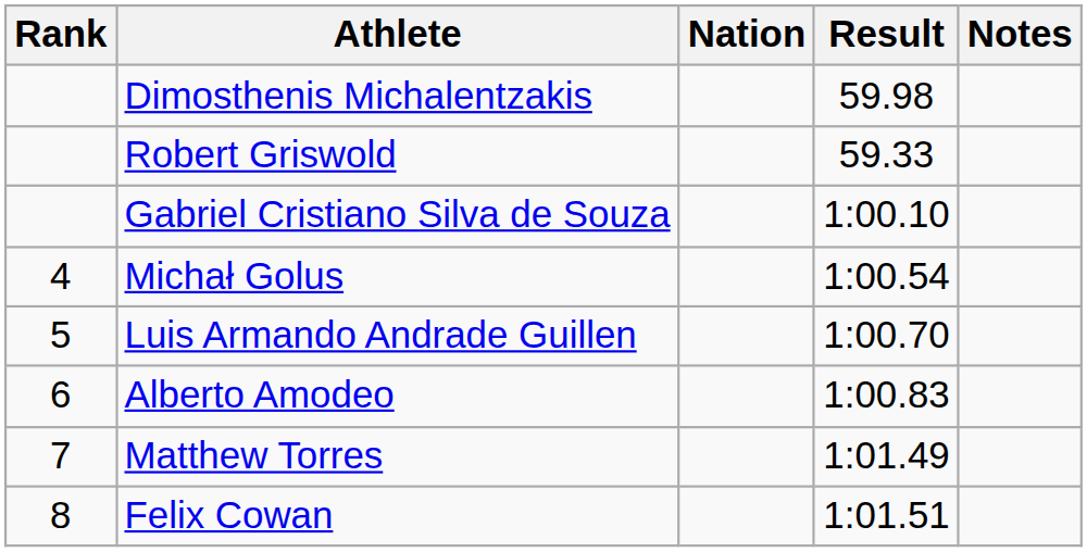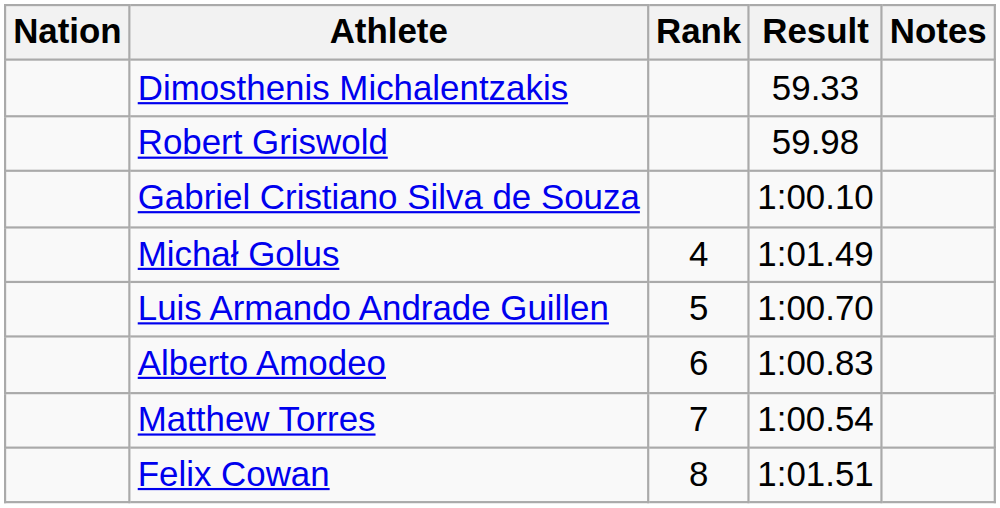 <table class="wikitable sortable" style="text-align:center">
 <tr>
+<th>Nation</th>
+<th>Athlete</th>
 <th>Rank</th>
-<th>Athlete</th>
-<th>Nation</th>
 <th>Result</th>
 <th>Notes</th>
 </tr>
 <tr>
+<td align=left></td>
+<td align=left><a href='#'>Dimosthenis Michalentzakis</a></td>
 <td></td>
-<td align=left><a href='#'>Dimosthenis Michalentzakis</a></td>
+<td>59.33</td>
+<td></td>
+</tr>
+<tr>
 <td align=left></td>
+<td align=left><a href='#'>Robert Griswold</a></td>
+<td></td>
 <td>59.98</td>
 <td></td>
 </tr>
 <tr>
+<td align=left></td>
+<td align=left><a href='#'>Gabriel Cristiano Silva de Souza</a></td>
 <td></td>
-<td align=left><a href='#'>Robert Griswold</a></td>
-<td align=left></td>
-<td>59.33</td>
-<td></td>
-</tr>
-<tr>
-<td></td>
-<td align=left><a href='#'>Gabriel Cristiano Silva de Souza</a></td>
-<td align=left></td>
 <td>1:00.10</td>
 <td></td>
 </tr>
 <tr>
+<td align=left></td>
+<td align=left><a href='#'>Michał Golus</a></td>
 <td>4</td>
-<td align=left><a href='#'>Michał Golus</a></td>
+<td>1:01.49</td>
+<td></td>
+</tr>
+<tr>
 <td align=left></td>
+<td align=left><a href='#'>Luis Armando Andrade Guillen</a></td>
+<td>5</td>
+<td>1:00.70</td>
+<td></td>
+</tr>
+<tr>
+<td align=left></td>
+<td align=left><a href='#'>Alberto Amodeo</a></td>
+<td>6</td>
+<td>1:00.83</td>
+<td></td>
+</tr>
+<tr>
+<td align=left></td>
+<td align=left><a href='#'>Matthew Torres</a></td>
+<td>7</td>
 <td>1:00.54</td>
 <td></td>
 </tr>
 <tr>
-<td>5</td>
-<td align=left><a href='#'>Luis Armando Andrade Guillen</a></td>
 <td align=left></td>
-<td>1:00.70</td>
-<td></td>
-</tr>
-<tr>
-<td>6</td>
-<td align=left><a href='#'>Alberto Amodeo</a></td>
-<td align=left></td>
-<td>1:00.83</td>
-<td></td>
-</tr>
-<tr>
-<td>7</td>
-<td align=left><a href='#'>Matthew Torres</a></td>
-<td align=left></td>
-<td>1:01.49</td>
-<td></td>
-</tr>
-<tr>
+<td align=left><a href='#'>Felix Cowan</a></td>
 <td>8</td>
-<td align=left><a href='#'>Felix Cowan</a></td>
-<td align=left></td>
 <td>1:01.51</td>
 <td></td>
 </tr>
 </table>
